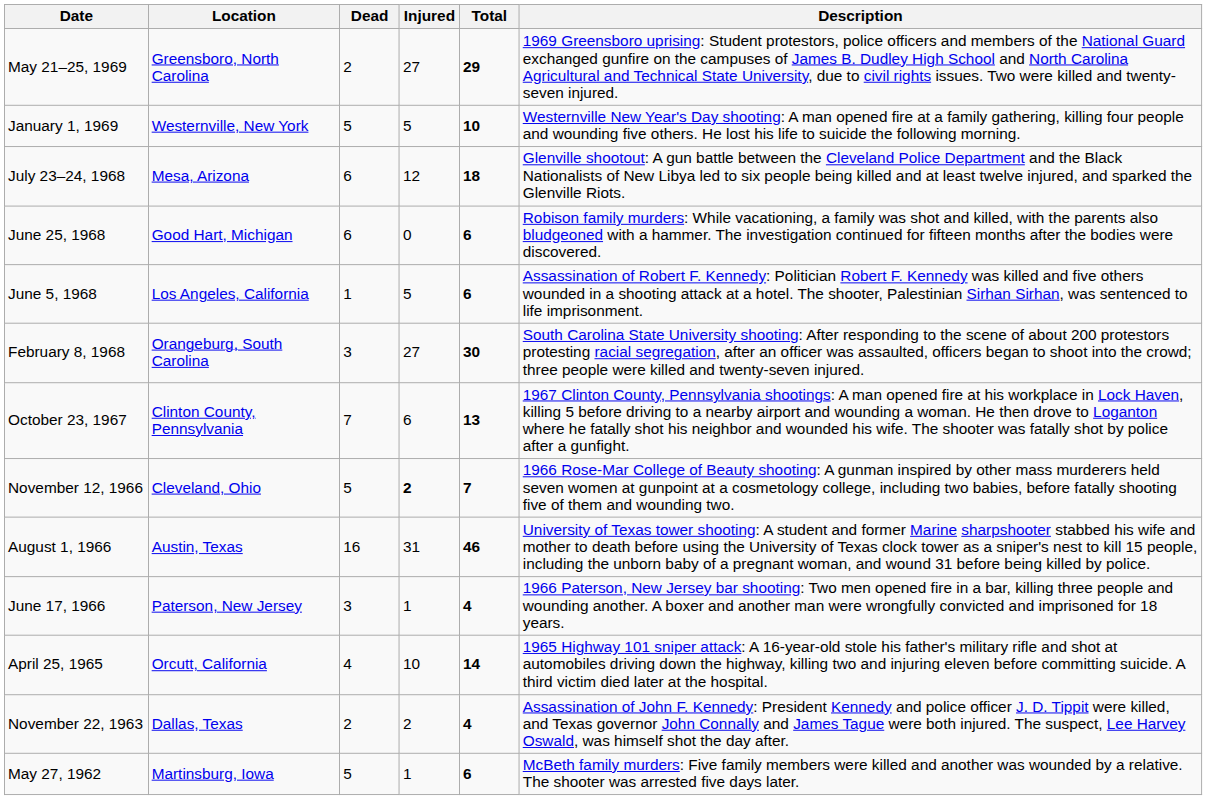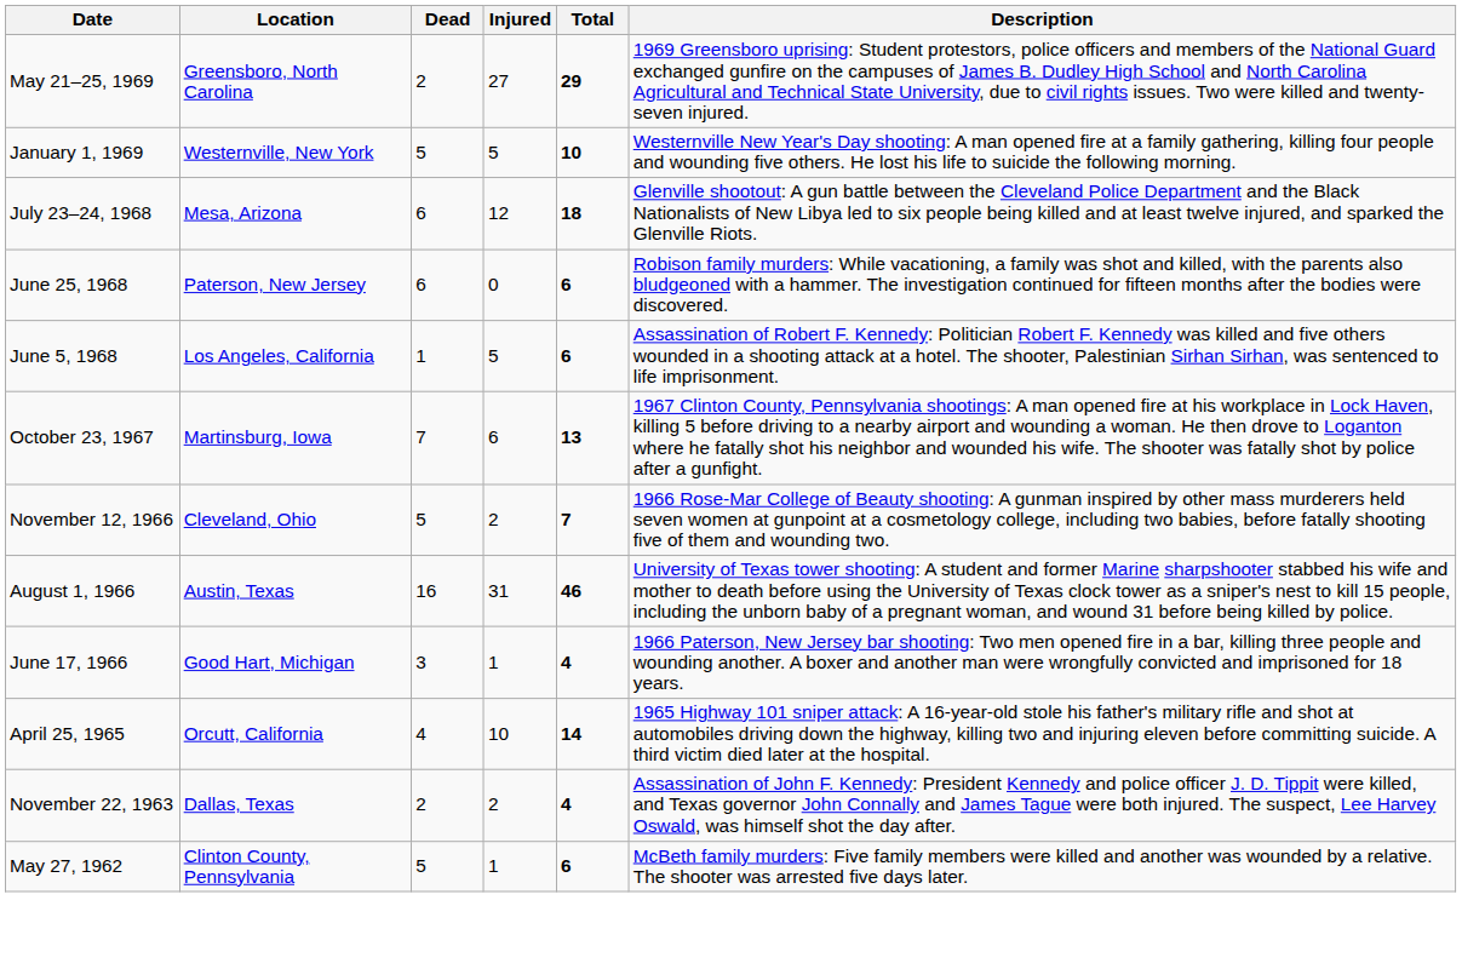 <table class="wikitable sortable">
 <tr>
 <th width=12%>Date</th>
 <th width=16%>Location</th>
 <th width=5%>Dead</th>
 <th width=5%>Injured</th>
 <th width=5%>Total</th>
 <th width=60%>Description</th>
 </tr>
 <tr>
 <td>May 21–25, 1969</td>
 <td><a href='#'>Greensboro, North Carolina</a></td>
 <td>2</td>
 <td>27</td>
 <td><strong>29</strong></td>
 <td><a href='#'>1969 Greensboro uprising</a>: Student protestors, police officers and members of the <a href='#'>National Guard</a> exchanged gunfire on the campuses of <a href='#'>James B. Dudley High School</a> and <a href='#'>North Carolina Agricultural and Technical State University</a>, due to <a href='#'>civil rights</a> issues. Two were killed and twenty-seven injured.</td>
 </tr>
 <tr>
 <td>January 1, 1969</td>
 <td><a href='#'>Westernville, New York</a></td>
 <td>5</td>
 <td>5</td>
 <td><strong>10</strong></td>
 <td><a href='#'>Westernville New Year's Day shooting</a>: A man opened fire at a family gathering, killing four people and wounding five others. He lost his life to suicide the following morning.</td>
 </tr>
 <tr>
 <td>July 23–24, 1968</td>
 <td><a href='#'>Mesa, Arizona</a></td>
 <td>6</td>
 <td>12</td>
 <td><strong>18</strong></td>
 <td><a href='#'>Glenville shootout</a>: A gun battle between the <a href='#'>Cleveland Police Department</a> and the Black Nationalists of New Libya led to six people being killed and at least twelve injured, and sparked the Glenville Riots.</td>
 </tr>
 <tr>
 <td>June 25, 1968</td>
-<td><a href='#'>Good Hart, Michigan</a></td>
+<td><a href='#'>Paterson, New Jersey</a></td>
 <td>6</td>
 <td>0</td>
 <td><strong>6</strong></td>
 <td><a href='#'>Robison family murders</a>: While vacationing, a family was shot and killed, with the parents also <a href='#'>bludgeoned</a> with a hammer. The investigation continued for fifteen months after the bodies were discovered.</td>
 </tr>
 <tr>
 <td>June 5, 1968</td>
 <td><a href='#'>Los Angeles, California</a></td>
 <td>1</td>
 <td>5</td>
 <td><strong>6</strong></td>
 <td><a href='#'>Assassination of Robert F. Kennedy</a>: Politician <a href='#'>Robert F. Kennedy</a> was killed and five others wounded in a shooting attack at a hotel. The shooter, Palestinian <a href='#'>Sirhan Sirhan</a>, was sentenced to life imprisonment.</td>
 </tr>
 <tr>
-<td>February 8, 1968</td>
-<td><a href='#'>Orangeburg, South Carolina</a></td>
-<td>3</td>
-<td>27</td>
-<td><strong>30</strong></td>
-<td><a href='#'>South Carolina State University shooting</a>: After responding to the scene of about 200 protestors protesting <a href='#'>racial segregation</a>, after an officer was assaulted, officers began to shoot into the crowd; three people were killed and twenty-seven injured.</td>
-</tr>
-<tr>
 <td>October 23, 1967</td>
-<td><a href='#'>Clinton County, Pennsylvania</a></td>
+<td><a href='#'>Martinsburg, Iowa</a></td>
 <td>7</td>
 <td>6</td>
 <td><strong>13</strong></td>
 <td><a href='#'>1967 Clinton County, Pennsylvania shootings</a>: A man opened fire at his workplace in <a href='#'>Lock Haven</a>, killing 5 before driving to a nearby airport and wounding a woman. He then drove to <a href='#'>Loganton</a> where he fatally shot his neighbor and wounded his wife. The shooter was fatally shot by police after a gunfight.</td>
 </tr>
 <tr>
 <td>November 12, 1966</td>
 <td><a href='#'>Cleveland, Ohio</a></td>
 <td>5</td>
-<td><strong>2</strong></td>
+<td>2</td>
 <td><strong>7</strong></td>
 <td><a href='#'>1966 Rose-Mar College of Beauty shooting</a>: A gunman inspired by other mass murderers held seven women at gunpoint at a cosmetology college, including two babies, before fatally shooting five of them and wounding two.</td>
 </tr>
 <tr>
 <td>August 1, 1966</td>
 <td><a href='#'>Austin, Texas</a></td>
 <td>16</td>
 <td>31</td>
 <td><strong>46</strong></td>
 <td><a href='#'>University of Texas tower shooting</a>: A student and former <a href='#'>Marine</a> <a href='#'>sharpshooter</a> stabbed his wife and mother to death before using the University of Texas clock tower as a sniper's nest to kill 15 people, including the unborn baby of a pregnant woman, and wound 31 before being killed by police.</td>
 </tr>
 <tr>
 <td>June 17, 1966</td>
-<td><a href='#'>Paterson, New Jersey</a></td>
+<td><a href='#'>Good Hart, Michigan</a></td>
 <td>3</td>
 <td>1</td>
 <td><strong>4</strong></td>
 <td><a href='#'>1966 Paterson, New Jersey bar shooting</a>: Two men opened fire in a bar, killing three people and wounding another. A boxer and another man were wrongfully convicted and imprisoned for 18 years.</td>
 </tr>
 <tr>
 <td>April 25, 1965</td>
 <td><a href='#'>Orcutt, California</a></td>
 <td>4</td>
 <td>10</td>
 <td><strong>14</strong></td>
 <td><a href='#'>1965 Highway 101 sniper attack</a>: A 16-year-old stole his father's military rifle and shot at automobiles driving down the highway, killing two and injuring eleven before committing suicide. A third victim died later at the hospital.</td>
 </tr>
 <tr>
 <td>November 22, 1963</td>
 <td><a href='#'>Dallas, Texas</a></td>
 <td>2</td>
 <td>2</td>
 <td><strong>4</strong></td>
 <td><a href='#'>Assassination of John F. Kennedy</a>: President <a href='#'>Kennedy</a> and police officer <a href='#'>J. D. Tippit</a> were killed, and Texas governor <a href='#'>John Connally</a> and <a href='#'>James Tague</a> were both injured. The suspect, <a href='#'>Lee Harvey Oswald</a>, was himself shot the day after.</td>
 </tr>
 <tr>
 <td>May 27, 1962</td>
-<td><a href='#'>Martinsburg, Iowa</a></td>
+<td><a href='#'>Clinton County, Pennsylvania</a></td>
 <td>5</td>
 <td>1</td>
 <td><strong>6</strong></td>
 <td><a href='#'>McBeth family murders</a>: Five family members were killed and another was wounded by a relative. The shooter was arrested five days later.</td>
 </tr>
 </table>
